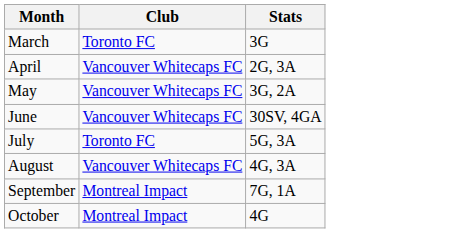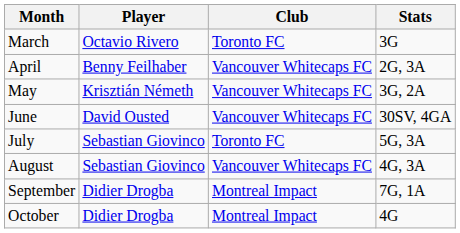 <table class="wikitable">
 <tr>
 <th>Month</th>
+<th>Player</th>
 <th>Club</th>
 <th>Stats</th>
 </tr>
 <tr>
 <td>March</td>
+<td> <a href='#'>Octavio Rivero</a></td>
 <td><a href='#'>Toronto FC</a></td>
 <td>3G</td>
 </tr>
 <tr>
 <td>April</td>
+<td> <a href='#'>Benny Feilhaber</a></td>
 <td><a href='#'>Vancouver Whitecaps FC</a></td>
 <td>2G, 3A</td>
 </tr>
 <tr>
 <td>May</td>
+<td> <a href='#'>Krisztián Németh</a></td>
 <td><a href='#'>Vancouver Whitecaps FC</a></td>
 <td>3G, 2A</td>
 </tr>
 <tr>
 <td>June</td>
+<td> <a href='#'>David Ousted</a></td>
 <td><a href='#'>Vancouver Whitecaps FC</a></td>
 <td>30SV, 4GA</td>
 </tr>
 <tr>
 <td>July</td>
+<td> <a href='#'>Sebastian Giovinco</a></td>
 <td><a href='#'>Toronto FC</a></td>
 <td>5G, 3A</td>
 </tr>
 <tr>
 <td>August</td>
+<td> <a href='#'>Sebastian Giovinco</a></td>
 <td><a href='#'>Vancouver Whitecaps FC</a></td>
 <td>4G, 3A</td>
 </tr>
 <tr>
 <td>September</td>
+<td> <a href='#'>Didier Drogba</a></td>
 <td><a href='#'>Montreal Impact</a></td>
 <td>7G, 1A</td>
 </tr>
 <tr>
 <td>October</td>
+<td> <a href='#'>Didier Drogba</a></td>
 <td><a href='#'>Montreal Impact</a></td>
 <td>4G</td>
 </tr>
 </table>
